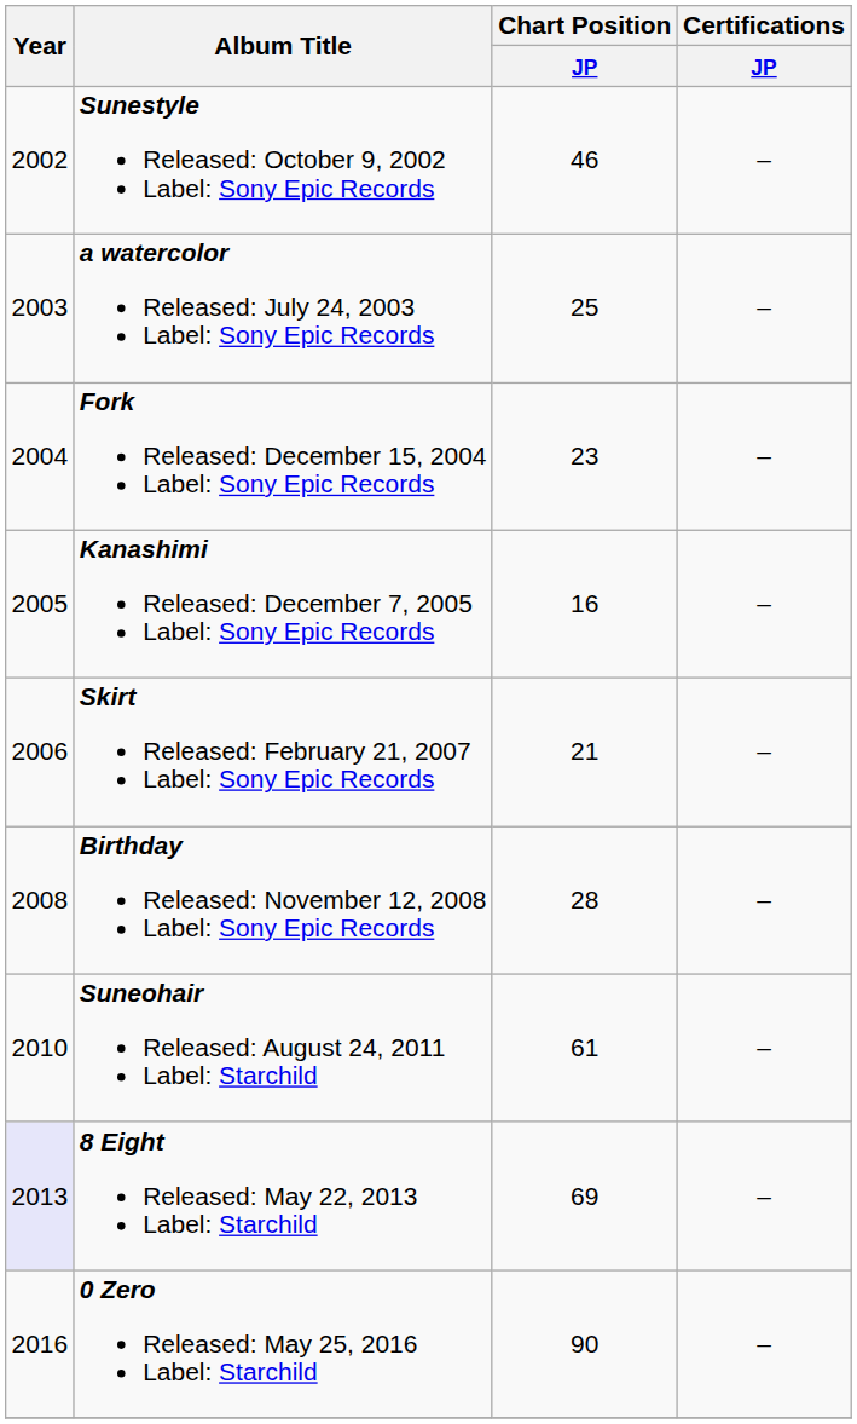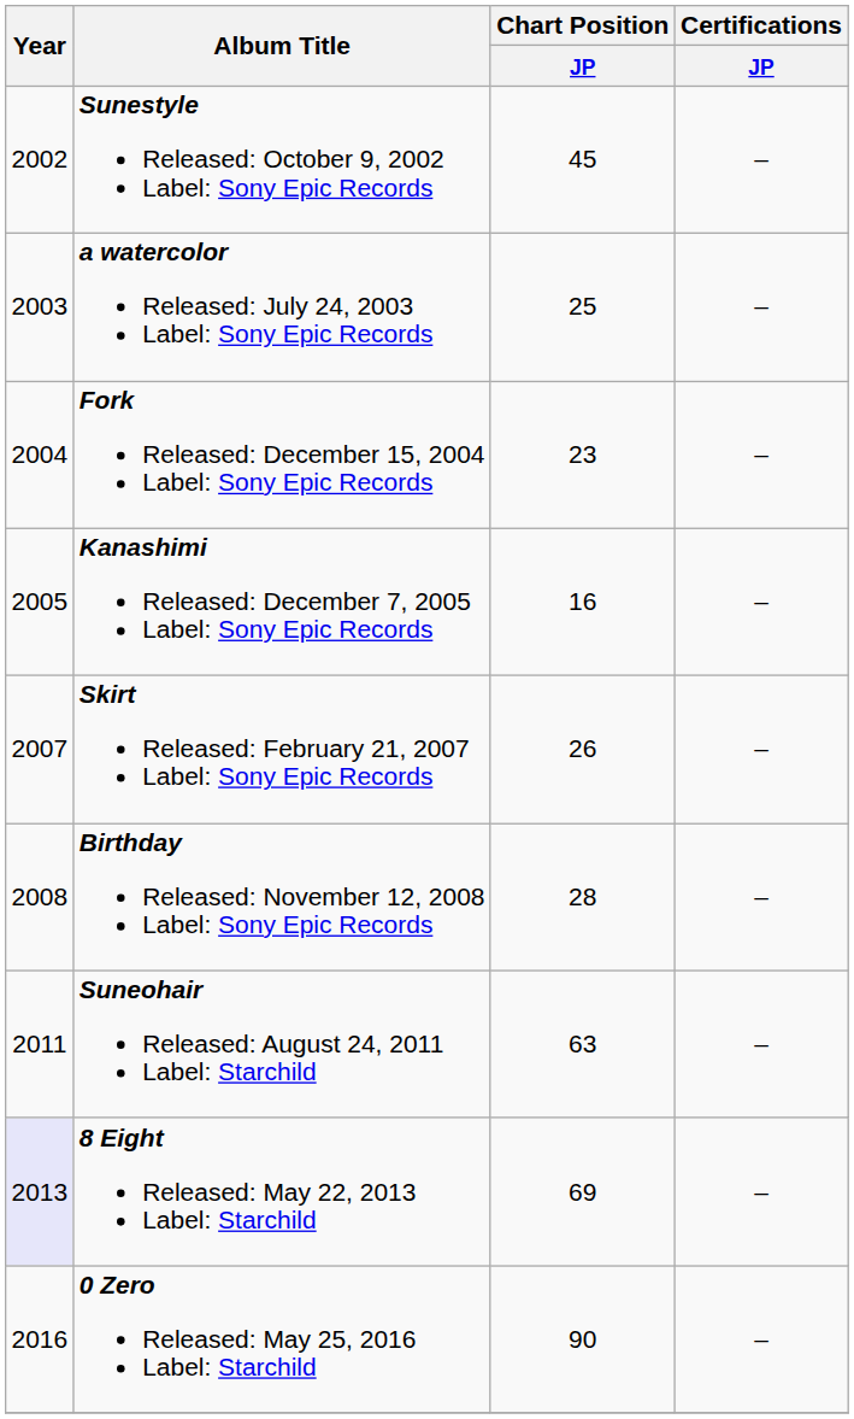 <table class="wikitable">
 <tr>
 <th align="center" rowspan="2">Year</th>
 <th align="center" rowspan="2">Album Title</th>
 <th align="center">Chart Position</th>
 <th align="center">Certifications</th>
 </tr>
 <tr>
 <th align="center"><small><a href='#'>JP</a></small> </th>
 <th align="center"><small><a href='#'>JP</a></small></th>
 </tr>
 <tr>
 <td align="center">2002</td>
 <td align="left"><strong><em>Sunestyle</em></strong><br><ul><li>Released: October 9, 2002</li><li>Label: <a href='#'>Sony Epic Records</a></li></ul></td>
-<td align="center">46</td>
+<td align="center">45</td>
 <td align="center">–</td>
 </tr>
 <tr>
 <td align="center" rowspan="1">2003</td>
 <td align="left"><strong><em>a watercolor</em></strong><br><ul><li>Released: July 24, 2003</li><li>Label: <a href='#'>Sony Epic Records</a></li></ul></td>
 <td align="center">25</td>
 <td align="center">–</td>
 </tr>
 <tr>
 <td align="center">2004</td>
 <td align="left"><strong><em>Fork</em></strong><br><ul><li>Released: December 15, 2004</li><li>Label: <a href='#'>Sony Epic Records</a></li></ul></td>
 <td align="center">23</td>
 <td align="center">–</td>
 </tr>
 <tr>
 <td align="center">2005</td>
 <td align="left"><strong><em>Kanashimi</em></strong><br><ul><li>Released: December 7, 2005</li><li>Label: <a href='#'>Sony Epic Records</a></li></ul></td>
 <td align="center">16</td>
 <td align="center">–</td>
 </tr>
 <tr>
-<td align="center">2006</td>
+<td align="center">2007</td>
 <td align="left"><strong><em>Skirt</em></strong><br><ul><li>Released: February 21, 2007</li><li>Label: <a href='#'>Sony Epic Records</a></li></ul></td>
-<td align="center">21</td>
+<td align="center">26</td>
 <td align="center">–</td>
 </tr>
 <tr>
 <td align="center">2008</td>
 <td align="left"><strong><em>Birthday</em></strong><br><ul><li>Released: November 12, 2008</li><li>Label: <a href='#'>Sony Epic Records</a></li></ul></td>
 <td align="center">28</td>
 <td align="center">–</td>
 </tr>
 <tr>
-<td align="center" rowspan="1">2010</td>
+<td align="center" rowspan="1">2011</td>
 <td align="left"><strong><em>Suneohair</em></strong> <br><ul><li>Released: August 24, 2011</li><li>Label: <a href='#'>Starchild</a></li></ul></td>
-<td align="center">61</td>
+<td align="center">63</td>
 <td align="center">–</td>
 </tr>
 <tr>
 <td align="center" rowspan="1" style="background: lavender;">2013</td>
 <td align="left"><strong><em>8 Eight</em></strong>  <br><ul><li>Released: May 22, 2013</li><li>Label: <a href='#'>Starchild</a></li></ul></td>
 <td align="center">69</td>
 <td align="center">–</td>
 </tr>
 <tr>
 <td align="center" rowspan="1">2016</td>
 <td align="left"><strong><em>0 Zero</em></strong><br><ul><li>Released: May 25, 2016</li><li>Label: <a href='#'>Starchild</a></li></ul></td>
 <td align="center">90</td>
 <td align="center">–</td>
 </tr>
 <tr>
 </tr>
 </table>
